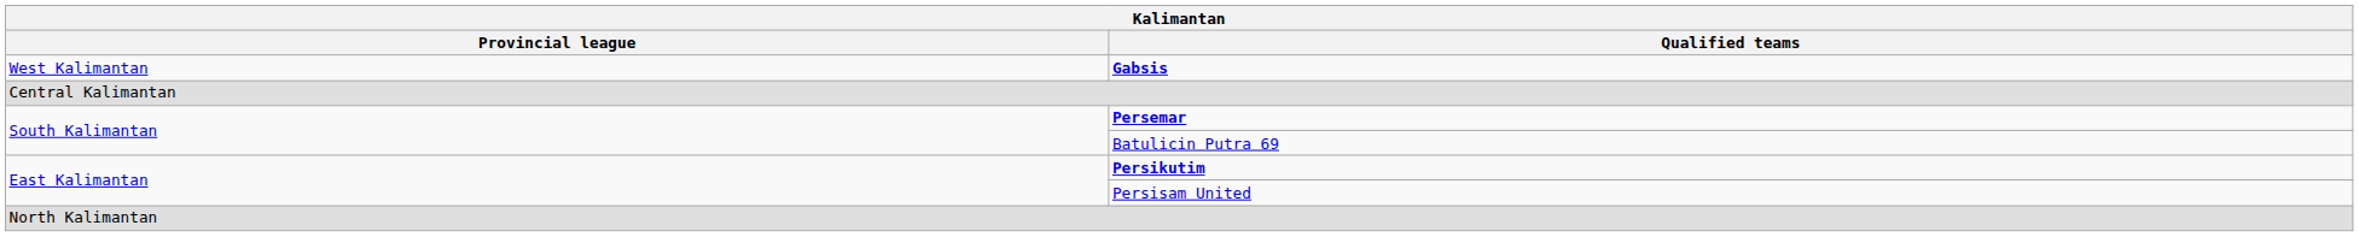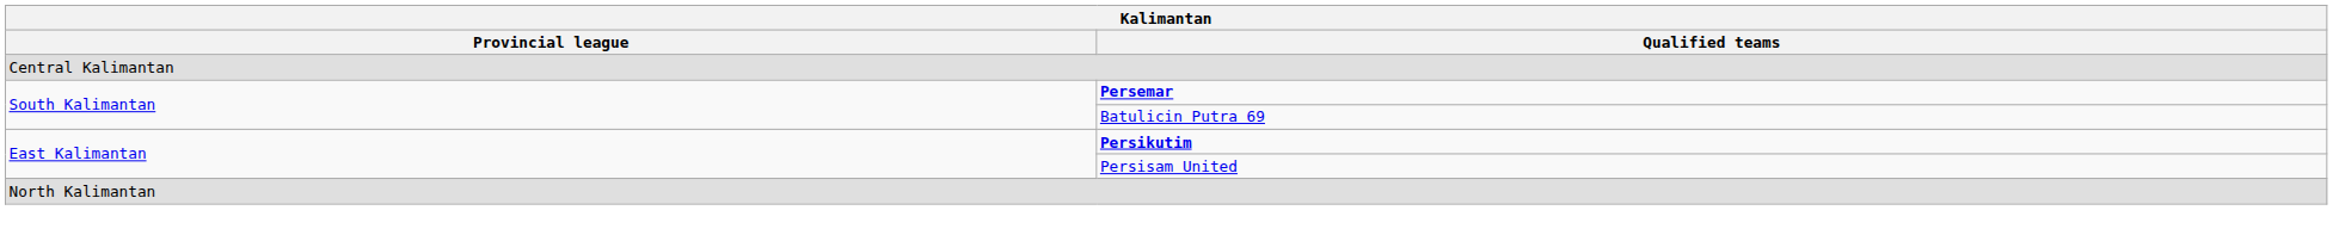 <table class="wikitable sortable" style="width:100%;">
 <tr>
 <th colspan="2"><strong>Kalimantan</strong></th>
 </tr>
 <tr>
 <th style="width:47%;">Provincial league</th>
 <th style="width:53%;">Qualified teams</th>
-</tr>
-<tr>
-<td> <a href='#'>West Kalimantan</a></td>
-<td><strong><a href='#'>Gabsis</a></strong></td>
 </tr>
 <tr bgcolor="#DFDFDF">
 <td colspan="2"> Central Kalimantan</td>
 </tr>
 <tr>
 <td rowspan="2"> <a href='#'>South Kalimantan</a></td>
 <td><strong><a href='#'>Persemar</a></strong></td>
 </tr>
 <tr>
 <td><a href='#'>Batulicin Putra 69</a></td>
 </tr>
 <tr>
 <td rowspan="2"> <a href='#'>East Kalimantan</a></td>
 <td><strong><a href='#'>Persikutim</a></strong></td>
 </tr>
 <tr>
 <td><a href='#'>Persisam United</a></td>
 </tr>
 <tr bgcolor="#DFDFDF">
 <td colspan="2"> North Kalimantan</td>
 </tr>
 </table>
